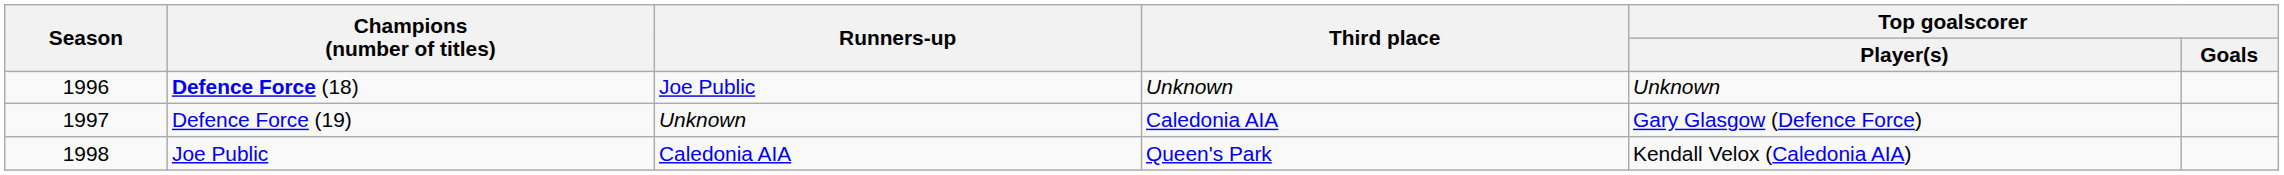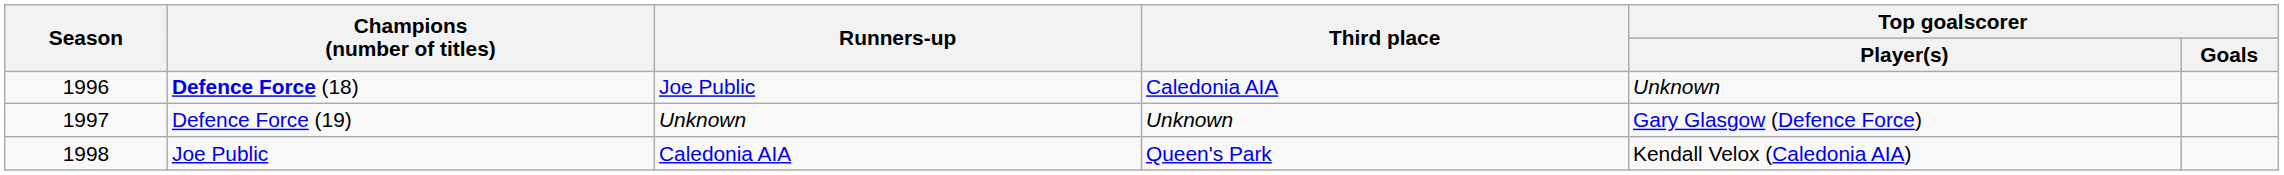 <table class="wikitable" style="text-align:left; font-size:90%;">
 <tr>
 <th rowspan=2 width=5%>Season</th>
 <th rowspan=2 width=15%>Champions<br>(number of titles)</th>
 <th rowspan=2 width=15%>Runners-up</th>
 <th rowspan=2 width=15%>Third place</th>
 <th colspan=2 width=20%>Top goalscorer</th>
 </tr>
 <tr>
 <th width=260>Player(s)</th>
 <th>Goals</th>
 </tr>
 <tr>
 <td align=center>1996</td>
 <td><strong><a href='#'>Defence Force</a></strong> (18)</td>
 <td><a href='#'>Joe Public</a></td>
-<td><em>Unknown</em></td>
+<td><a href='#'>Caledonia AIA</a></td>
 <td><em>Unknown</em></td>
 <td></td>
 </tr>
 <tr>
 <td align=center>1997</td>
 <td><a href='#'>Defence Force</a> (19)</td>
 <td><em>Unknown</em></td>
-<td><a href='#'>Caledonia AIA</a></td>
+<td><em>Unknown</em></td>
 <td align="left"> <a href='#'>Gary Glasgow</a> (<a href='#'>Defence Force</a>)</td>
 <td></td>
 </tr>
 <tr>
 <td align=center>1998</td>
 <td><a href='#'>Joe Public</a></td>
 <td><a href='#'>Caledonia AIA</a></td>
 <td><a href='#'>Queen's Park</a></td>
 <td align="left"> Kendall Velox (<a href='#'>Caledonia AIA</a>)</td>
 <td></td>
 </tr>
 </table>
